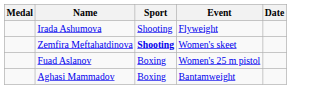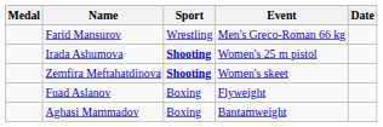 <table class="wikitable sortable" style="font-size:95%">
 <tr>
 <th>Medal</th>
 <th>Name</th>
 <th>Sport</th>
 <th>Event</th>
 <th>Date</th>
 </tr>
 <tr>
 <td></td>
+<td><a href='#'>Farid Mansurov</a></td>
+<td><a href='#'>Wrestling</a></td>
+<td><a href='#'>Men's Greco-Roman 66 kg</a></td>
+<td></td>
+</tr>
+<tr>
+<td></td>
 <td><a href='#'>Irada Ashumova</a></td>
-<td><a href='#'>Shooting</a></td>
-<td><a href='#'>Flyweight</a></td>
+<td><strong><a href='#'>Shooting</a></strong></td>
+<td><a href='#'>Women's 25 m pistol</a></td>
 <td></td>
 </tr>
 <tr>
 <td></td>
 <td><a href='#'>Zemfira Meftahatdinova</a></td>
 <td><strong><a href='#'>Shooting</a></strong></td>
 <td><a href='#'>Women's skeet</a></td>
 <td></td>
 </tr>
 <tr>
 <td></td>
 <td><a href='#'>Fuad Aslanov</a></td>
 <td><a href='#'>Boxing</a></td>
-<td><a href='#'>Women's 25 m pistol</a></td>
+<td><a href='#'>Flyweight</a></td>
 <td></td>
 </tr>
 <tr>
 <td></td>
 <td><a href='#'>Aghasi Mammadov</a></td>
 <td><a href='#'>Boxing</a></td>
 <td><a href='#'>Bantamweight</a></td>
 <td></td>
 </tr>
 </table>
